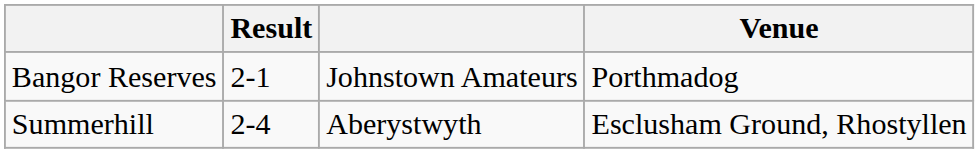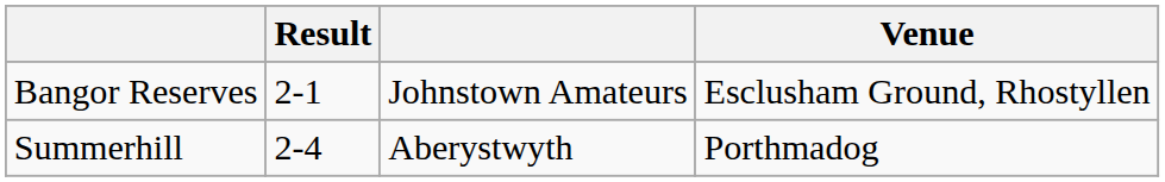 <table class="wikitable">
 <tr>
 <th></th>
 <th>Result</th>
 <th></th>
 <th>Venue</th>
 </tr>
 <tr>
 <td>Bangor Reserves</td>
 <td>2-1</td>
 <td>Johnstown Amateurs</td>
-<td>Porthmadog</td>
+<td>Esclusham Ground, Rhostyllen</td>
 </tr>
 <tr>
 <td>Summerhill</td>
 <td>2-4</td>
 <td>Aberystwyth</td>
-<td>Esclusham Ground, Rhostyllen</td>
+<td>Porthmadog</td>
 </tr>
 </table>
